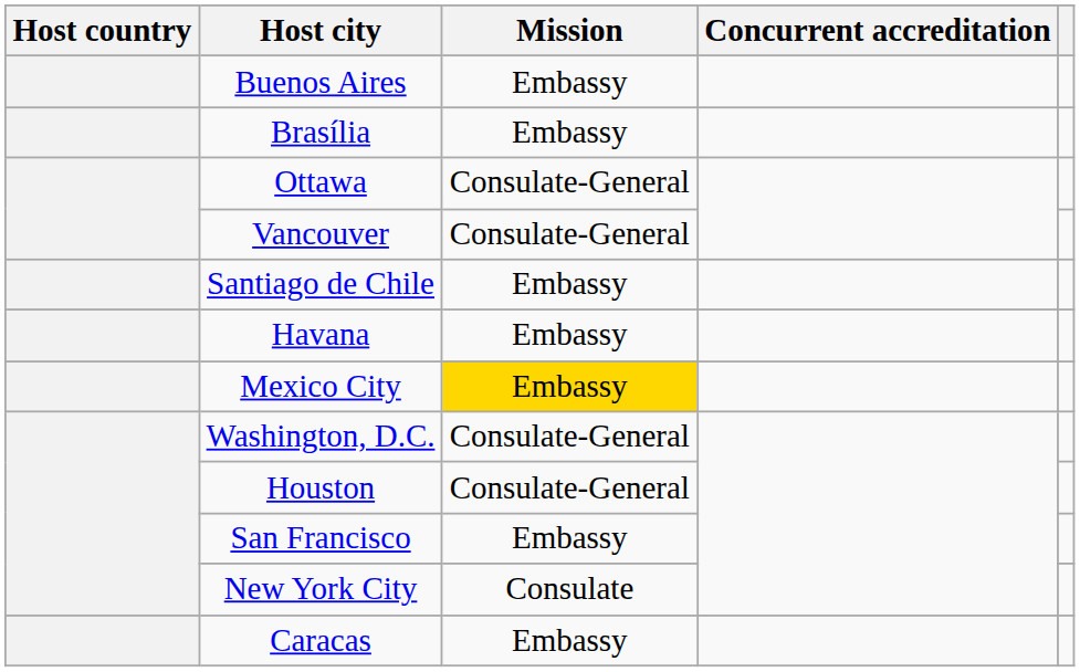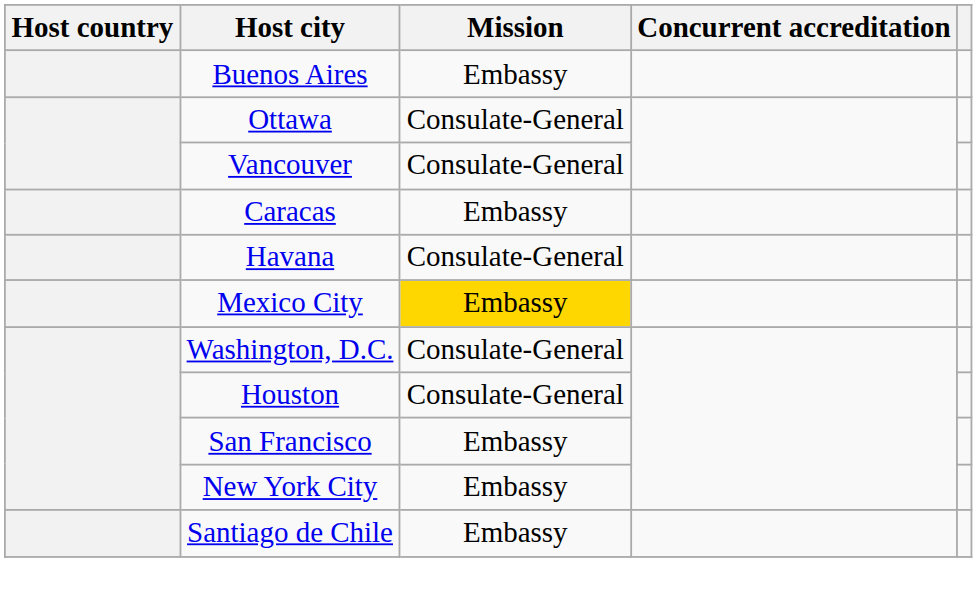 <table class="wikitable plainrowheaders" style="text-align:center;">
 <tr>
 <th scope="col">Host country</th>
 <th scope="col">Host city</th>
 <th scope="col">Mission</th>
 <th scope="col">Concurrent accreditation</th>
 <th scope="col"></th>
 </tr>
 <tr>
 <th scope="row"></th>
 <td><a href='#'>Buenos Aires</a></td>
-<td>Embassy</td>
-<td></td>
-<td></td>
-</tr>
-<tr>
-<th scope="row"></th>
-<td><a href='#'>Brasília</a></td>
 <td>Embassy</td>
 <td></td>
 <td></td>
 </tr>
 <tr>
 <th scope="row" rowspan="2"></th>
 <td><a href='#'>Ottawa</a></td>
 <td>Consulate-General</td>
 <td rowspan="2"></td>
 <td></td>
 </tr>
 <tr>
 <td><a href='#'>Vancouver</a></td>
 <td>Consulate-General</td>
 <td></td>
 </tr>
 <tr>
 <th scope="row"></th>
-<td><a href='#'>Santiago de Chile</a></td>
+<td><a href='#'>Caracas</a></td>
 <td>Embassy</td>
 <td></td>
 <td></td>
 </tr>
 <tr>
 <th scope="row"></th>
 <td><a href='#'>Havana</a></td>
-<td>Embassy</td>
+<td>Consulate-General</td>
 <td></td>
 <td></td>
 </tr>
 <tr>
 <th scope="row"></th>
 <td><a href='#'>Mexico City</a></td>
 <td style="background: gold;">Embassy</td>
 <td></td>
 <td></td>
 </tr>
 <tr>
 <th scope="row" rowspan="4"></th>
 <td><a href='#'>Washington, D.C.</a></td>
 <td>Consulate-General</td>
 <td rowspan="4"></td>
 <td></td>
 </tr>
 <tr>
 <td><a href='#'>Houston</a></td>
 <td>Consulate-General</td>
 <td></td>
 </tr>
 <tr>
 <td><a href='#'>San Francisco</a></td>
 <td>Embassy</td>
 <td></td>
 </tr>
 <tr>
 <td><a href='#'>New York City</a></td>
-<td>Consulate</td>
+<td>Embassy</td>
 <td></td>
 </tr>
 <tr>
 <th scope="row"></th>
-<td><a href='#'>Caracas</a></td>
+<td><a href='#'>Santiago de Chile</a></td>
 <td>Embassy</td>
 <td></td>
 <td></td>
 </tr>
 </table>
